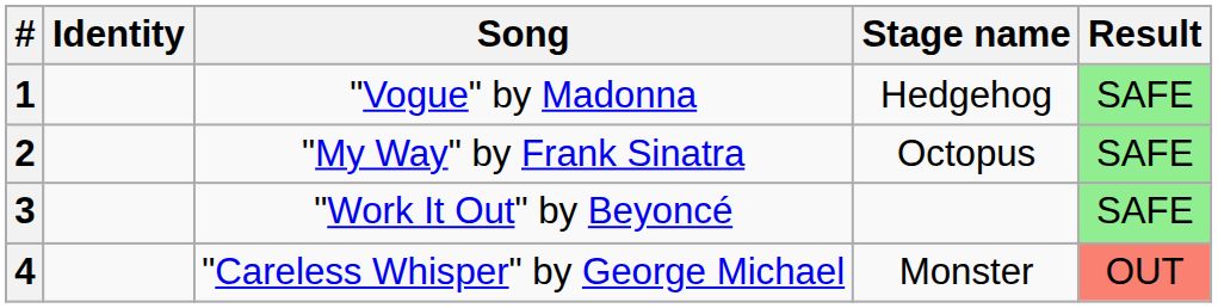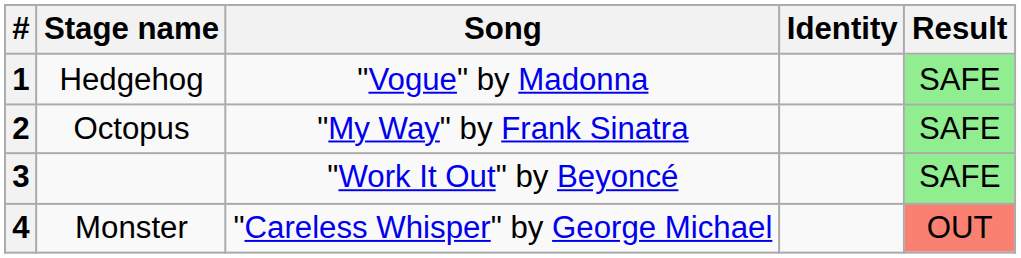 <table class="wikitable plainrowheaders" style="text-align: center;">
 <tr>
 <th>#</th>
+<th>Stage name</th>
+<th>Song</th>
 <th>Identity</th>
-<th>Song</th>
-<th>Stage name</th>
 <th>Result</th>
 </tr>
 <tr>
 <th>1</th>
+<td>Hedgehog</td>
+<td>"<a href='#'>Vogue</a>" by <a href='#'>Madonna</a></td>
 <td></td>
-<td>"<a href='#'>Vogue</a>" by <a href='#'>Madonna</a></td>
-<td>Hedgehog</td>
 <td bgcolor="lightgreen">SAFE</td>
 </tr>
 <tr>
 <th>2</th>
+<td>Octopus</td>
+<td>"<a href='#'>My Way</a>" by <a href='#'>Frank Sinatra</a></td>
 <td></td>
-<td>"<a href='#'>My Way</a>" by <a href='#'>Frank Sinatra</a></td>
-<td>Octopus</td>
 <td bgcolor="lightgreen">SAFE</td>
 </tr>
 <tr>
 <th>3</th>
 <td></td>
 <td>"<a href='#'>Work It Out</a>" by <a href='#'>Beyoncé</a></td>
 <td></td>
 <td bgcolor="lightgreen">SAFE</td>
 </tr>
 <tr>
 <th>4</th>
+<td>Monster</td>
+<td>"<a href='#'>Careless Whisper</a>" by <a href='#'>George Michael</a></td>
 <td></td>
-<td>"<a href='#'>Careless Whisper</a>" by <a href='#'>George Michael</a></td>
-<td>Monster</td>
 <td bgcolor=salmon>OUT</td>
 </tr>
 </table>
